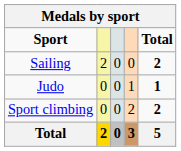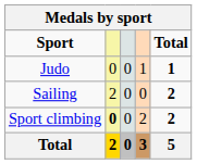 <table class="wikitable" style=font-size:85%;float:center;text-align:center>
 <tr style="background:#efefef;">
 <th colspan=5><strong>Medals by sport</strong></th>
 </tr>
 <tr align=center>
 <td><strong>Sport</strong></td>
 <td bgcolor=#f7f6a8></td>
 <td bgcolor=#dce5e5></td>
 <td bgcolor=#ffdab9></td>
 <td><strong>Total</strong></td>
 </tr>
 <tr align=center>
+<td><a href='#'>Judo</a></td>
+<td style="background:#F7F6A8;">0</td>
+<td style="background:#DCE5E5;">0</td>
+<td style="background:#FFDAB9;">1</td>
+<td><strong>1</strong></td>
+</tr>
+<tr align=center>
 <td><a href='#'>Sailing</a></td>
 <td style="background:#F7F6A8;">2</td>
 <td style="background:#DCE5E5;">0</td>
 <td style="background:#FFDAB9;">0</td>
 <td><strong>2</strong></td>
 </tr>
 <tr align=center>
-<td><a href='#'>Judo</a></td>
-<td style="background:#F7F6A8;">0</td>
-<td style="background:#DCE5E5;">0</td>
-<td style="background:#FFDAB9;">1</td>
-<td><strong>1</strong></td>
-</tr>
-<tr align=center>
 <td><a href='#'>Sport climbing</a></td>
-<td style="background:#F7F6A8;">0</td>
+<td style="background:#F7F6A8;"><strong>0</strong></td>
 <td style="background:#DCE5E5;">0</td>
 <td style="background:#FFDAB9;">2</td>
 <td><strong>2</strong></td>
 </tr>
 <tr align=center>
 <th><strong>Total</strong></th>
 <th style="background:gold;"><strong>2</strong></th>
 <th style="background:silver;"><strong>0</strong></th>
 <th style="background:#c96;"><strong>3</strong></th>
 <th><strong>5</strong></th>
 </tr>
 </table>
